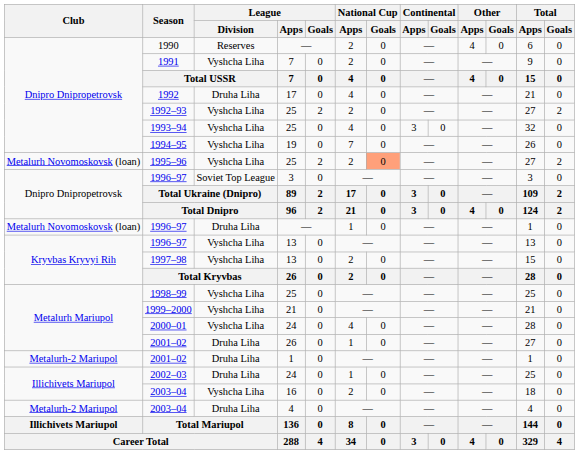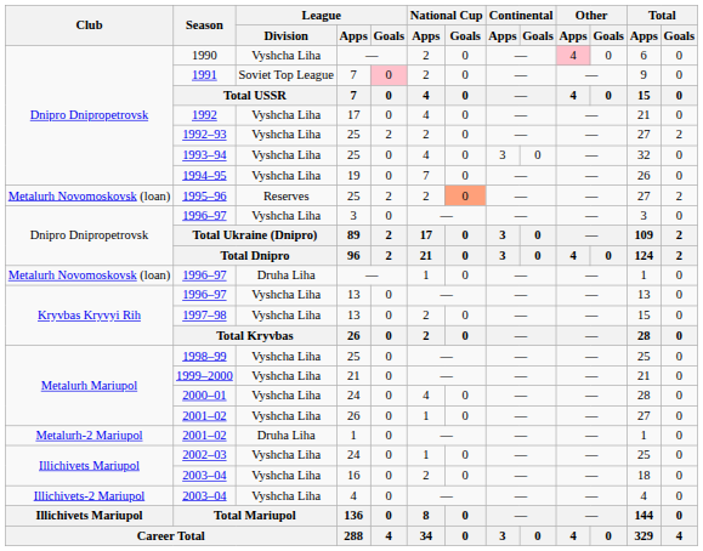 <table class="wikitable" style="text-align: center">
 <tr>
 <th rowspan="2">Club</th>
 <th rowspan="2">Season</th>
 <th colspan="3">League</th>
 <th colspan="2">National Cup</th>
 <th colspan="2">Continental</th>
 <th colspan="2">Other</th>
 <th colspan="2">Total</th>
 </tr>
 <tr>
 <th>Division</th>
 <th>Apps</th>
 <th>Goals</th>
 <th>Apps</th>
 <th>Goals</th>
 <th>Apps</th>
 <th>Goals</th>
 <th>Apps</th>
 <th>Goals</th>
 <th>Apps</th>
 <th>Goals</th>
 </tr>
 <tr>
 <td rowspan="7"><a href='#'>Dnipro Dnipropetrovsk</a></td>
 <td>1990</td>
-<td>Reserves</td>
+<td>Vyshcha Liha</td>
 <td colspan="2">—</td>
 <td>2</td>
 <td>0</td>
 <td colspan="2">—</td>
-<td>4</td>
+<td style="background: pink;">4</td>
 <td>0</td>
 <td>6</td>
 <td>0</td>
 </tr>
 <tr>
 <td><a href='#'>1991</a></td>
-<td>Vyshcha Liha</td>
+<td>Soviet Top League</td>
 <td>7</td>
-<td>0</td>
+<td style="background: pink;">0</td>
 <td>2</td>
 <td>0</td>
 <td colspan="2">—</td>
 <td colspan="2">—</td>
 <td>9</td>
 <td>0</td>
 </tr>
 <tr>
 <th colspan="2">Total USSR</th>
 <th>7</th>
 <th>0</th>
 <th>4</th>
 <th>0</th>
 <th colspan="2">—</th>
 <th>4</th>
 <th>0</th>
 <th>15</th>
 <th>0</th>
 </tr>
 <tr>
 <td><a href='#'>1992</a></td>
-<td>Druha Liha</td>
+<td>Vyshcha Liha</td>
 <td>17</td>
 <td>0</td>
 <td>4</td>
 <td>0</td>
 <td colspan="2">—</td>
 <td colspan="2">—</td>
 <td>21</td>
 <td>0</td>
 </tr>
 <tr>
 <td><a href='#'>1992–93</a></td>
 <td>Vyshcha Liha</td>
 <td>25</td>
 <td>2</td>
 <td>2</td>
 <td>0</td>
 <td colspan="2">—</td>
 <td colspan="2">—</td>
 <td>27</td>
 <td>2</td>
 </tr>
 <tr>
 <td><a href='#'>1993–94</a></td>
 <td>Vyshcha Liha</td>
 <td>25</td>
 <td>0</td>
 <td>4</td>
 <td>0</td>
 <td>3</td>
 <td>0</td>
 <td colspan="2">—</td>
 <td>32</td>
 <td>0</td>
 </tr>
 <tr>
 <td><a href='#'>1994–95</a></td>
 <td>Vyshcha Liha</td>
 <td>19</td>
 <td>0</td>
 <td>7</td>
 <td>0</td>
 <td colspan="2">—</td>
 <td colspan="2">—</td>
 <td>26</td>
 <td>0</td>
 </tr>
 <tr>
 <td><a href='#'>Metalurh Novomoskovsk</a> (loan)</td>
 <td><a href='#'>1995–96</a></td>
-<td>Vyshcha Liha</td>
+<td>Reserves</td>
 <td>25</td>
 <td>2</td>
 <td>2</td>
 <td style="background: lightsalmon;">0</td>
 <td colspan="2">—</td>
 <td colspan="2">—</td>
 <td>27</td>
 <td>2</td>
 </tr>
 <tr>
 <td rowspan="3">Dnipro Dnipropetrovsk</td>
 <td><a href='#'>1996–97</a></td>
-<td>Soviet Top League</td>
+<td>Vyshcha Liha</td>
 <td>3</td>
 <td>0</td>
 <td colspan="2">—</td>
 <td colspan="2">—</td>
 <td colspan="2">—</td>
 <td>3</td>
 <td>0</td>
 </tr>
 <tr>
 <th colspan="2">Total Ukraine (Dnipro)</th>
 <th>89</th>
 <th>2</th>
 <th>17</th>
 <th>0</th>
 <th>3</th>
 <th>0</th>
 <th colspan="2">—</th>
 <th>109</th>
 <th>2</th>
 </tr>
 <tr>
 <th colspan="2">Total Dnipro</th>
 <th>96</th>
 <th>2</th>
 <th>21</th>
 <th>0</th>
 <th>3</th>
 <th>0</th>
 <th>4</th>
 <th>0</th>
 <th>124</th>
 <th>2</th>
 </tr>
 <tr>
 <td><a href='#'>Metalurh Novomoskovsk</a> (loan)</td>
 <td><a href='#'>1996–97</a></td>
 <td>Druha Liha</td>
 <td colspan="2">—</td>
 <td>1</td>
 <td>0</td>
 <td colspan="2">—</td>
 <td colspan="2">—</td>
 <td>1</td>
 <td>0</td>
 </tr>
 <tr>
 <td rowspan="3"><a href='#'>Kryvbas Kryvyi Rih</a></td>
 <td><a href='#'>1996–97</a></td>
 <td>Vyshcha Liha</td>
 <td>13</td>
 <td>0</td>
 <td colspan="2">—</td>
 <td colspan="2">—</td>
 <td colspan="2">—</td>
 <td>13</td>
 <td>0</td>
 </tr>
 <tr>
 <td><a href='#'>1997–98</a></td>
 <td>Vyshcha Liha</td>
 <td>13</td>
 <td>0</td>
 <td>2</td>
 <td>0</td>
 <td colspan="2">—</td>
 <td colspan="2">—</td>
 <td>15</td>
 <td>0</td>
 </tr>
 <tr>
 <th colspan="2">Total Kryvbas</th>
 <th>26</th>
 <th>0</th>
 <th>2</th>
 <th>0</th>
 <th colspan="2">—</th>
 <th colspan="2">—</th>
 <th>28</th>
 <th>0</th>
 </tr>
 <tr>
 <td rowspan="4"><a href='#'>Metalurh Mariupol</a></td>
 <td><a href='#'>1998–99</a></td>
 <td>Vyshcha Liha</td>
 <td>25</td>
 <td>0</td>
 <td colspan="2">—</td>
 <td colspan="2">—</td>
 <td colspan="2">—</td>
 <td>25</td>
 <td>0</td>
 </tr>
 <tr>
 <td><a href='#'>1999–2000</a></td>
 <td>Vyshcha Liha</td>
 <td>21</td>
 <td>0</td>
 <td colspan="2">—</td>
 <td colspan="2">—</td>
 <td colspan="2">—</td>
 <td>21</td>
 <td>0</td>
 </tr>
 <tr>
 <td><a href='#'>2000–01</a></td>
 <td>Vyshcha Liha</td>
 <td>24</td>
 <td>0</td>
 <td>4</td>
 <td>0</td>
 <td colspan="2">—</td>
 <td colspan="2">—</td>
 <td>28</td>
 <td>0</td>
 </tr>
 <tr>
 <td><a href='#'>2001–02</a></td>
-<td>Druha Liha</td>
+<td>Vyshcha Liha</td>
 <td>26</td>
 <td>0</td>
 <td>1</td>
 <td>0</td>
 <td colspan="2">—</td>
 <td colspan="2">—</td>
 <td>27</td>
 <td>0</td>
 </tr>
 <tr>
 <td><a href='#'>Metalurh-2 Mariupol</a></td>
 <td><a href='#'>2001–02</a></td>
 <td>Druha Liha</td>
 <td>1</td>
 <td>0</td>
 <td colspan="2">—</td>
 <td colspan="2">—</td>
 <td colspan="2">—</td>
 <td>1</td>
 <td>0</td>
 </tr>
 <tr>
 <td rowspan="2"><a href='#'>Illichivets Mariupol</a></td>
 <td><a href='#'>2002–03</a></td>
-<td>Druha Liha</td>
+<td>Vyshcha Liha</td>
 <td>24</td>
 <td>0</td>
 <td>1</td>
 <td>0</td>
 <td colspan="2">—</td>
 <td colspan="2">—</td>
 <td>25</td>
 <td>0</td>
 </tr>
 <tr>
 <td><a href='#'>2003–04</a></td>
 <td>Vyshcha Liha</td>
 <td>16</td>
 <td>0</td>
 <td>2</td>
 <td>0</td>
 <td colspan="2">—</td>
 <td colspan="2">—</td>
 <td>18</td>
 <td>0</td>
 </tr>
 <tr>
-<td><a href='#'>Metalurh-2 Mariupol</a></td>
+<td><a href='#'>Illichivets-2 Mariupol</a></td>
 <td><a href='#'>2003–04</a></td>
-<td>Druha Liha</td>
+<td>Vyshcha Liha</td>
 <td>4</td>
 <td>0</td>
 <td colspan="2">—</td>
 <td colspan="2">—</td>
 <td colspan="2">—</td>
 <td>4</td>
 <td>0</td>
 </tr>
 <tr>
 <th>Illichivets Mariupol</th>
 <th colspan="2">Total Mariupol</th>
 <th>136</th>
 <th>0</th>
 <th>8</th>
 <th>0</th>
 <th colspan="2">—</th>
 <th colspan="2">—</th>
 <th>144</th>
 <th>0</th>
 </tr>
 <tr>
 <th colspan="3">Career Total</th>
 <th>288</th>
 <th>4</th>
 <th>34</th>
 <th>0</th>
 <th>3</th>
 <th>0</th>
 <th>4</th>
 <th>0</th>
 <th>329</th>
 <th>4</th>
 </tr>
 </table>
